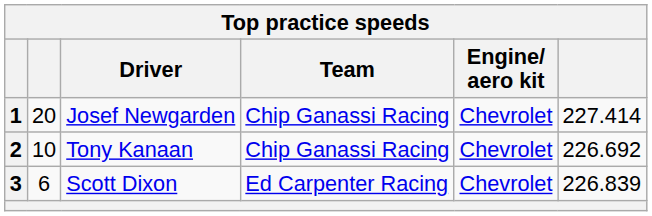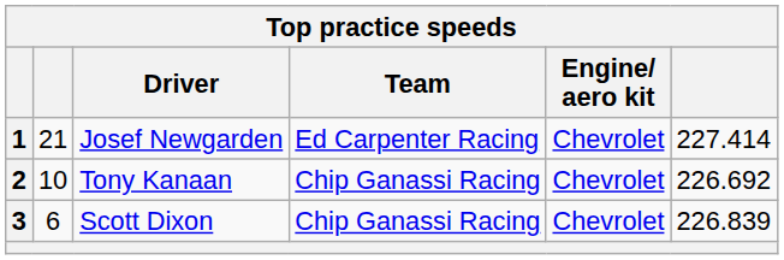 <table class="wikitable" style="font-size:95%;">
 <tr>
 <th colspan=6>Top practice speeds</th>
 </tr>
 <tr>
 <th></th>
 <th></th>
 <th>Driver</th>
 <th>Team</th>
 <th>Engine/<br>aero kit</th>
 <th></th>
 </tr>
 <tr>
 <th>1</th>
-<td align=center>20</td>
+<td align=center>21</td>
 <td> <a href='#'>Josef Newgarden</a></td>
-<td><a href='#'>Chip Ganassi Racing</a></td>
+<td><a href='#'>Ed Carpenter Racing</a></td>
 <td><a href='#'>Chevrolet</a></td>
 <td align=center>227.414</td>
 </tr>
 <tr>
 <th>2</th>
 <td align=center>10</td>
 <td> <a href='#'>Tony Kanaan</a></td>
 <td><a href='#'>Chip Ganassi Racing</a></td>
 <td><a href='#'>Chevrolet</a></td>
 <td align=center>226.692</td>
 </tr>
 <tr>
 <th>3</th>
 <td align=center>6</td>
 <td> <a href='#'>Scott Dixon</a></td>
-<td><a href='#'>Ed Carpenter Racing</a></td>
+<td><a href='#'>Chip Ganassi Racing</a></td>
 <td><a href='#'>Chevrolet</a></td>
 <td align=center>226.839</td>
 </tr>
 <tr>
 <th colspan=6></th>
 </tr>
 </table>
